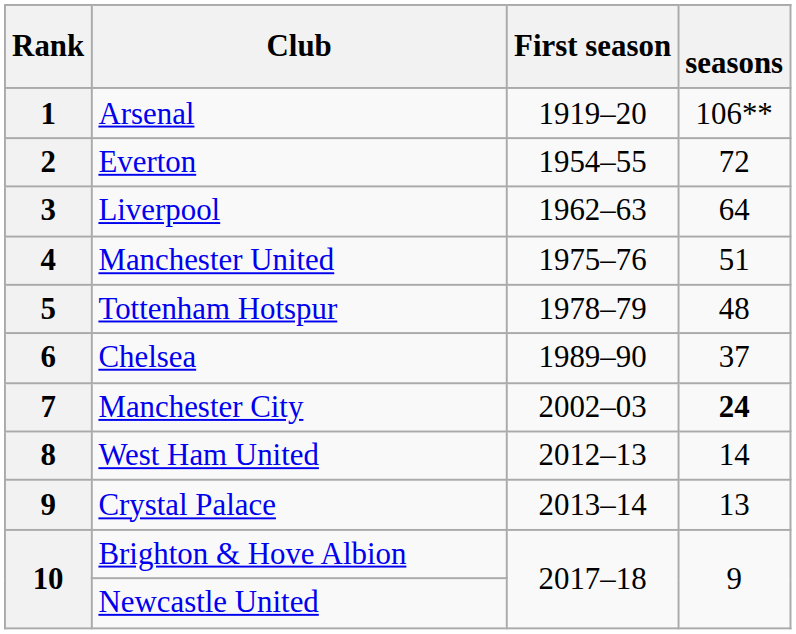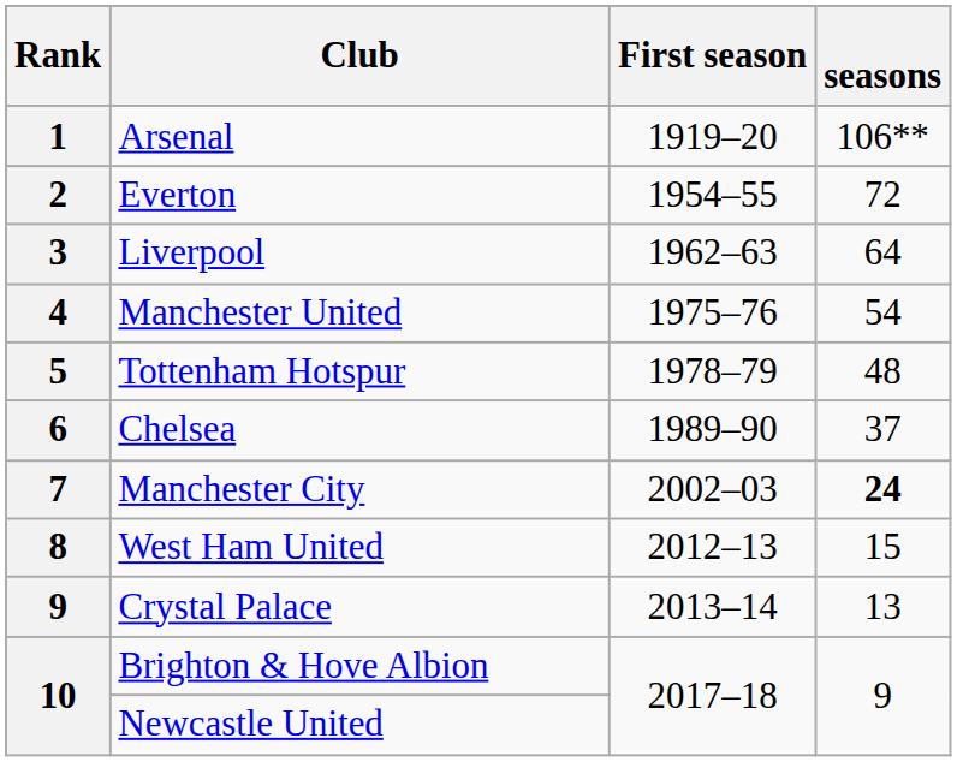 <table class="wikitable" style="text-align:center;">
 <tr>
 <th scope="col">Rank</th>
 <th scope="col" style="width:13em;">Club</th>
 <th scope="col">First season</th>
 <th scope="col"><br>seasons</th>
 </tr>
 <tr>
 <th scope="row">1</th>
 <td style="text-align:left;"><a href='#'>Arsenal</a></td>
 <td>1919–20</td>
 <td>106**</td>
 </tr>
 <tr>
 <th scope="row">2</th>
 <td style="text-align:left;"><a href='#'>Everton</a></td>
 <td>1954–55</td>
 <td>72</td>
 </tr>
 <tr>
 <th scope="row">3</th>
 <td style="text-align:left;"><a href='#'>Liverpool</a></td>
 <td>1962–63</td>
 <td>64</td>
 </tr>
 <tr>
 <th scope="row">4</th>
 <td style="text-align:left;"><a href='#'>Manchester United</a></td>
 <td>1975–76</td>
-<td>51</td>
+<td>54</td>
 </tr>
 <tr>
 <th scope="row">5</th>
 <td style="text-align:left;"><a href='#'>Tottenham Hotspur</a></td>
 <td>1978–79</td>
 <td>48</td>
 </tr>
 <tr>
 <th scope="row">6</th>
 <td style="text-align:left;"><a href='#'>Chelsea</a></td>
 <td>1989–90</td>
 <td>37</td>
 </tr>
 <tr>
 <th scope="row">7</th>
 <td style="text-align:left;"><a href='#'>Manchester City</a></td>
 <td>2002–03</td>
 <td><strong>24</strong></td>
 </tr>
 <tr>
 <th scope="row">8</th>
 <td style="text-align:left;"><a href='#'>West Ham United</a></td>
 <td>2012–13</td>
-<td>14</td>
+<td>15</td>
 </tr>
 <tr>
 <th scope="row">9</th>
 <td style="text-align:left;"><a href='#'>Crystal Palace</a></td>
 <td>2013–14</td>
 <td>13</td>
 </tr>
 <tr>
 <th rowspan="2" scope="row">10</th>
 <td style="text-align:left;"><a href='#'>Brighton & Hove Albion</a></td>
 <td rowspan="2">2017–18</td>
 <td rowspan="2">9</td>
 </tr>
 <tr>
 <td style="text-align:left;"><a href='#'>Newcastle United</a></td>
 </tr>
 </table>
